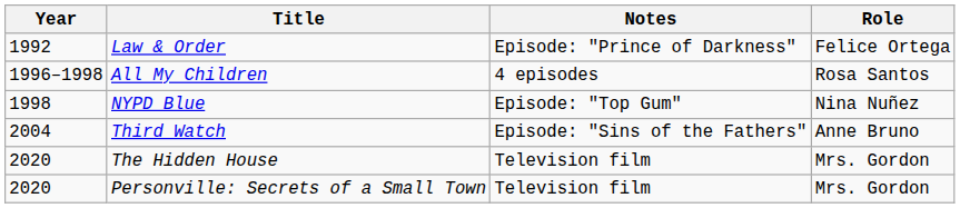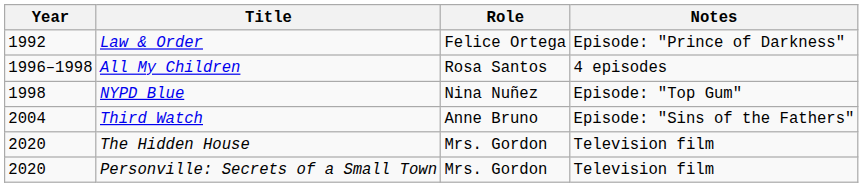 <table class="wikitable">
 <tr>
 <th>Year</th>
 <th>Title</th>
+<th>Role</th>
 <th>Notes</th>
-<th>Role</th>
 </tr>
 <tr>
 <td>1992</td>
 <td><em><a href='#'>Law & Order</a></em></td>
+<td>Felice Ortega</td>
 <td>Episode: "Prince of Darkness"</td>
-<td>Felice Ortega</td>
 </tr>
 <tr>
 <td>1996–1998</td>
 <td><em><a href='#'>All My Children</a></em></td>
+<td>Rosa Santos</td>
 <td>4 episodes</td>
-<td>Rosa Santos</td>
 </tr>
 <tr>
 <td>1998</td>
 <td><em><a href='#'>NYPD Blue</a></em></td>
+<td>Nina Nuñez</td>
 <td>Episode: "Top Gum"</td>
-<td>Nina Nuñez</td>
 </tr>
 <tr>
 <td>2004</td>
 <td><em><a href='#'>Third Watch</a></em></td>
+<td>Anne Bruno</td>
 <td>Episode: "Sins of the Fathers"</td>
-<td>Anne Bruno</td>
 </tr>
 <tr>
 <td>2020</td>
 <td><em>The Hidden House</em></td>
+<td>Mrs. Gordon</td>
 <td>Television film</td>
-<td>Mrs. Gordon</td>
 </tr>
 <tr>
 <td>2020</td>
 <td><em>Personville: Secrets of a Small Town</em></td>
+<td>Mrs. Gordon</td>
 <td>Television film</td>
-<td>Mrs. Gordon</td>
 </tr>
 </table>
